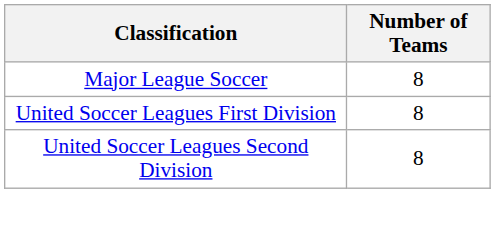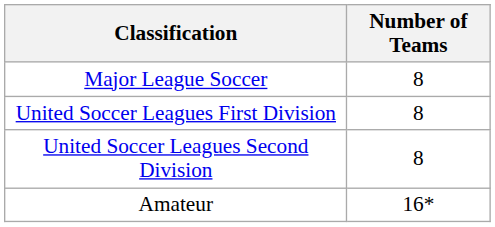 <table class="wikitable" style="text-align:center">
 <tr>
 <th style="width:250px;">Classification</th>
 <th style="width:100px;">Number of Teams</th>
 </tr>
 <tr style="background:#fff;">
 <td><a href='#'>Major League Soccer</a></td>
 <td>8</td>
 </tr>
 <tr style="background:#fff;">
 <td><a href='#'>United Soccer Leagues First Division</a></td>
 <td>8</td>
 </tr>
 <tr style="background:#fff;">
 <td><a href='#'>United Soccer Leagues Second Division</a></td>
 <td>8</td>
 </tr>
+<tr style="background:#fff;">
+<td>Amateur</td>
+<td>16*</td>
+</tr>
 </table>
